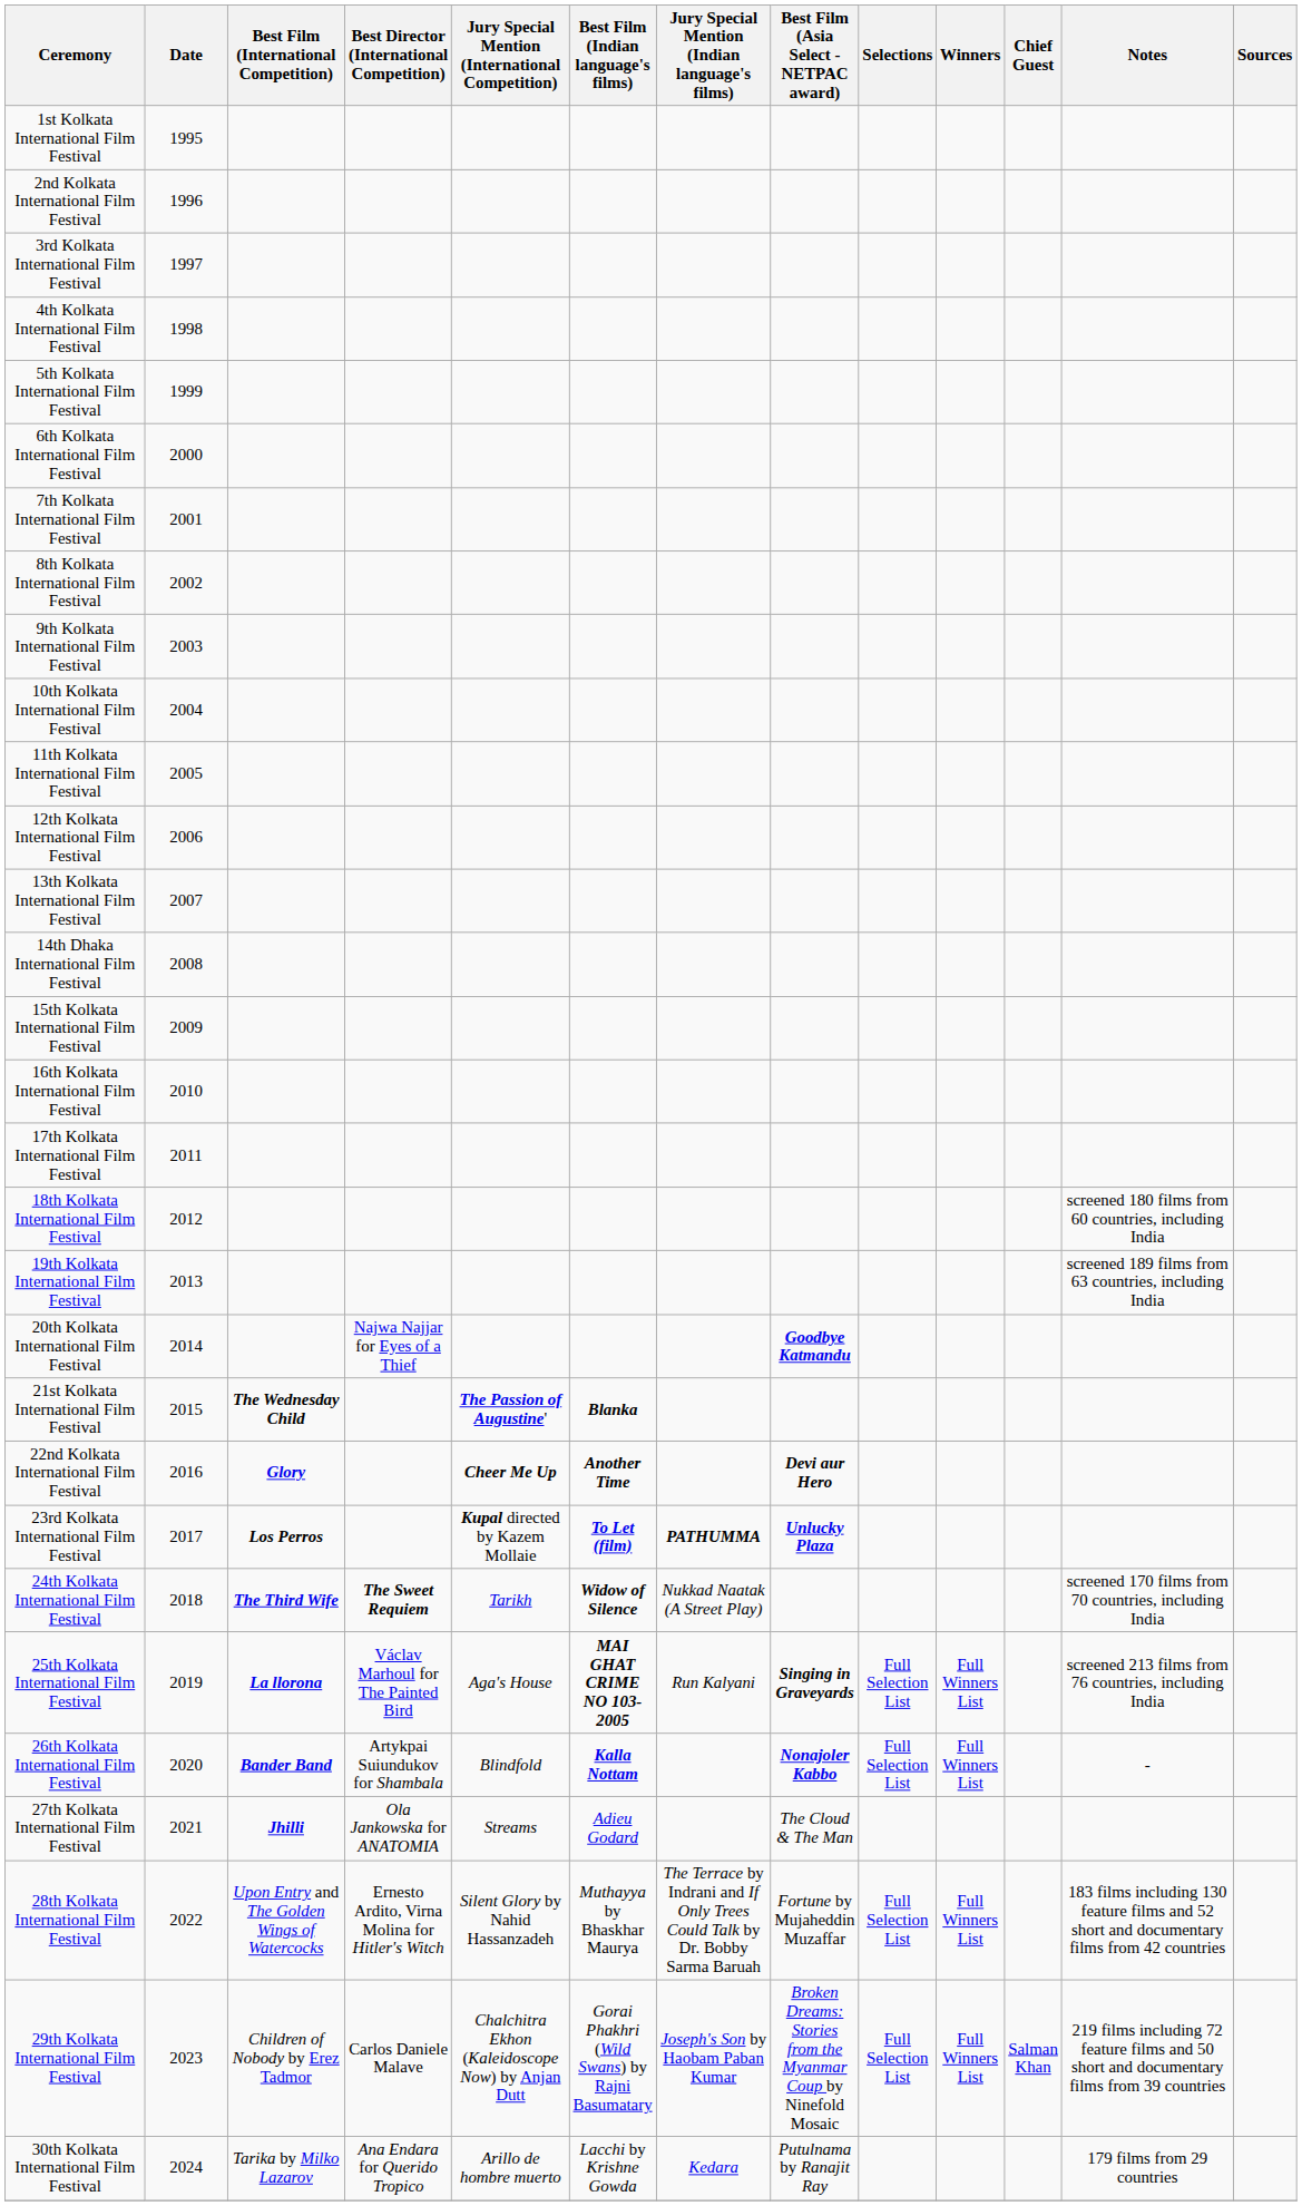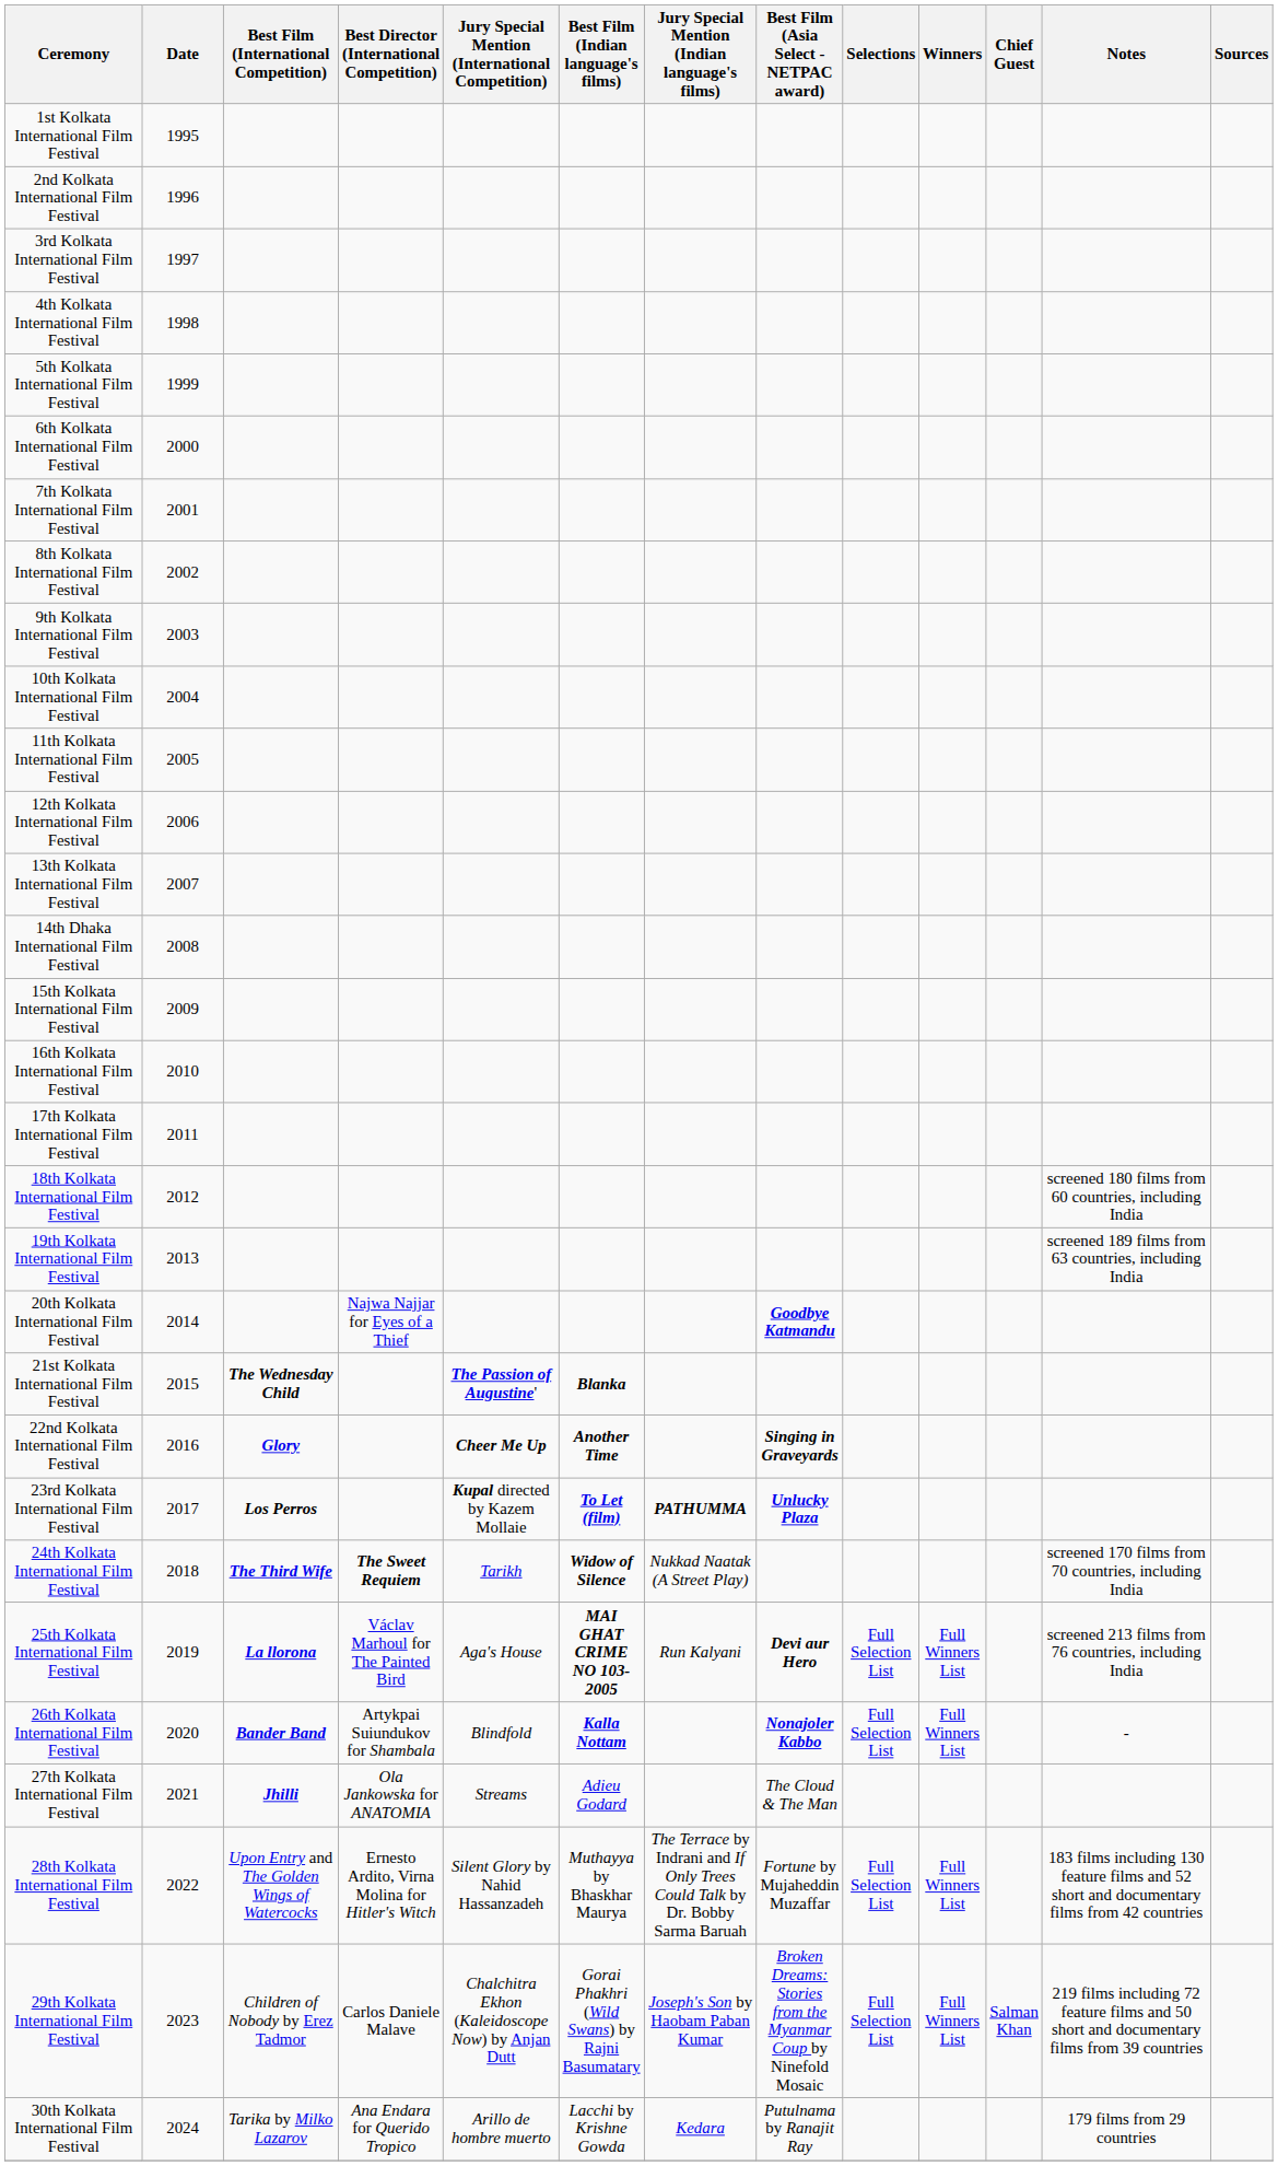 <table class="sortable wikitable"  style="text-align: center">
 <tr>
 <th width= "15%">Ceremony</th>
 <th width= "10%">Date</th>
 <th width= "10%">Best Film (International Competition)</th>
 <th>Best Director  (International Competition)</th>
 <th width="10%">Jury Special Mention (International Competition)</th>
 <th>Best Film (Indian language's films)</th>
 <th width="10%">Jury Special Mention (Indian language's films)</th>
 <th>Best Film (Asia Select - NETPAC award)</th>
 <th>Selections</th>
 <th>Winners</th>
 <th>Chief Guest</th>
 <th width="20%">Notes</th>
 <th width= "5%">Sources</th>
 </tr>
 <tr>
 <td>1st Kolkata International Film Festival</td>
 <td>1995</td>
 <td></td>
 <td></td>
 <td></td>
 <td></td>
 <td></td>
 <td></td>
 <td></td>
 <td></td>
 <td></td>
 <td></td>
 <td></td>
 </tr>
 <tr>
 <td>2nd Kolkata International Film Festival</td>
 <td>1996</td>
 <td></td>
 <td></td>
 <td></td>
 <td></td>
 <td></td>
 <td></td>
 <td></td>
 <td></td>
 <td></td>
 <td></td>
 <td></td>
 </tr>
 <tr>
 <td>3rd Kolkata International Film Festival</td>
 <td>1997</td>
 <td></td>
 <td></td>
 <td></td>
 <td></td>
 <td></td>
 <td></td>
 <td></td>
 <td></td>
 <td></td>
 <td></td>
 <td></td>
 </tr>
 <tr>
 <td>4th Kolkata International Film Festival</td>
 <td>1998</td>
 <td></td>
 <td></td>
 <td></td>
 <td></td>
 <td></td>
 <td></td>
 <td></td>
 <td></td>
 <td></td>
 <td></td>
 <td></td>
 </tr>
 <tr>
 <td>5th Kolkata International Film Festival</td>
 <td>1999</td>
 <td></td>
 <td></td>
 <td></td>
 <td></td>
 <td></td>
 <td></td>
 <td></td>
 <td></td>
 <td></td>
 <td></td>
 <td></td>
 </tr>
 <tr>
 <td>6th Kolkata International Film Festival</td>
 <td>2000</td>
 <td></td>
 <td></td>
 <td></td>
 <td></td>
 <td></td>
 <td></td>
 <td></td>
 <td></td>
 <td></td>
 <td></td>
 <td></td>
 </tr>
 <tr>
 <td>7th Kolkata International Film Festival</td>
 <td>2001</td>
 <td></td>
 <td></td>
 <td></td>
 <td></td>
 <td></td>
 <td></td>
 <td></td>
 <td></td>
 <td></td>
 <td></td>
 <td></td>
 </tr>
 <tr>
 <td>8th Kolkata International Film Festival</td>
 <td>2002</td>
 <td></td>
 <td></td>
 <td></td>
 <td></td>
 <td></td>
 <td></td>
 <td></td>
 <td></td>
 <td></td>
 <td></td>
 <td></td>
 </tr>
 <tr>
 <td>9th Kolkata International Film Festival</td>
 <td>2003</td>
 <td></td>
 <td></td>
 <td></td>
 <td></td>
 <td></td>
 <td></td>
 <td></td>
 <td></td>
 <td></td>
 <td></td>
 <td></td>
 </tr>
 <tr>
 <td>10th Kolkata International Film Festival</td>
 <td>2004</td>
 <td></td>
 <td></td>
 <td></td>
 <td></td>
 <td></td>
 <td></td>
 <td></td>
 <td></td>
 <td></td>
 <td></td>
 <td></td>
 </tr>
 <tr>
 <td>11th Kolkata International Film Festival</td>
 <td>2005</td>
 <td></td>
 <td></td>
 <td></td>
 <td></td>
 <td></td>
 <td></td>
 <td></td>
 <td></td>
 <td></td>
 <td></td>
 <td></td>
 </tr>
 <tr>
 <td>12th Kolkata International Film Festival</td>
 <td>2006</td>
 <td></td>
 <td></td>
 <td></td>
 <td></td>
 <td></td>
 <td></td>
 <td></td>
 <td></td>
 <td></td>
 <td></td>
 <td></td>
 </tr>
 <tr>
 <td>13th Kolkata International Film Festival</td>
 <td>2007</td>
 <td></td>
 <td></td>
 <td></td>
 <td></td>
 <td></td>
 <td></td>
 <td></td>
 <td></td>
 <td></td>
 <td></td>
 <td></td>
 </tr>
 <tr>
 <td>14th Dhaka International Film Festival</td>
 <td>2008</td>
 <td></td>
 <td></td>
 <td></td>
 <td></td>
 <td></td>
 <td></td>
 <td></td>
 <td></td>
 <td></td>
 <td></td>
 <td></td>
 </tr>
 <tr>
 <td>15th Kolkata International Film Festival</td>
 <td>2009</td>
 <td></td>
 <td></td>
 <td></td>
 <td></td>
 <td></td>
 <td></td>
 <td></td>
 <td></td>
 <td></td>
 <td></td>
 <td></td>
 </tr>
 <tr>
 <td>16th Kolkata International Film Festival</td>
 <td>2010</td>
 <td></td>
 <td></td>
 <td></td>
 <td></td>
 <td></td>
 <td></td>
 <td></td>
 <td></td>
 <td></td>
 <td></td>
 <td></td>
 </tr>
 <tr>
 <td>17th Kolkata International Film Festival</td>
 <td>2011</td>
 <td></td>
 <td></td>
 <td></td>
 <td></td>
 <td></td>
 <td></td>
 <td></td>
 <td></td>
 <td></td>
 <td></td>
 <td></td>
 </tr>
 <tr>
 <td><a href='#'>18th Kolkata International Film Festival</a></td>
 <td>2012</td>
 <td></td>
 <td></td>
 <td></td>
 <td></td>
 <td></td>
 <td></td>
 <td></td>
 <td></td>
 <td></td>
 <td>screened 180 films from 60 countries, including India</td>
 <td></td>
 </tr>
 <tr>
 <td><a href='#'>19th Kolkata International Film Festival </a></td>
 <td>2013</td>
 <td></td>
 <td></td>
 <td></td>
 <td></td>
 <td></td>
 <td></td>
 <td></td>
 <td></td>
 <td></td>
 <td>screened 189 films from 63 countries, including India</td>
 <td></td>
 </tr>
 <tr>
 <td>20th Kolkata International Film Festival</td>
 <td>2014</td>
 <td></td>
 <td><a href='#'>Najwa Najjar</a> for <a href='#'>Eyes of a Thief</a></td>
 <td></td>
 <td></td>
 <td></td>
 <td><strong><em><a href='#'>Goodbye Katmandu</a></em></strong></td>
 <td></td>
 <td></td>
 <td></td>
 <td></td>
 <td></td>
 </tr>
 <tr>
 <td>21st Kolkata International Film Festival</td>
 <td>2015</td>
 <td><strong><em>The Wednesday Child</em></strong></td>
 <td></td>
 <td><strong><em><a href='#'>The Passion of Augustine</a></em></strong>'</td>
 <td><strong><em>Blanka</em></strong></td>
 <td></td>
 <td></td>
 <td></td>
 <td></td>
 <td></td>
 <td></td>
 <td></td>
 </tr>
 <tr>
 <td>22nd Kolkata International Film Festival</td>
 <td>2016</td>
 <td><strong><em><a href='#'>Glory</a></em></strong></td>
 <td></td>
 <td><strong><em>Cheer Me Up</em></strong></td>
 <td><strong><em>Another Time</em></strong></td>
 <td></td>
-<td><strong><em>Devi aur Hero</em></strong></td>
+<td><strong><em>Singing in Graveyards</em></strong></td>
 <td></td>
 <td></td>
 <td></td>
 <td></td>
 <td></td>
 </tr>
 <tr>
 <td>23rd Kolkata International Film Festival</td>
 <td>2017</td>
 <td><strong><em>Los Perros</em></strong></td>
 <td></td>
 <td><strong><em>Kupal</em></strong> directed by Kazem Mollaie</td>
 <td><strong><em><a href='#'>To Let (film)</a>  </em></strong></td>
 <td><strong><em>PATHUMMA</em></strong></td>
 <td><strong><em><a href='#'>Unlucky Plaza</a></em></strong></td>
 <td></td>
 <td></td>
 <td></td>
 <td></td>
 <td></td>
 </tr>
 <tr>
 <td><a href='#'>24th Kolkata International Film Festival</a></td>
 <td>2018</td>
 <td><strong><em><a href='#'>The Third Wife</a></em></strong> <br></td>
 <td><strong><em>The Sweet Requiem</em></strong></td>
 <td><em><a href='#'>Tarikh</a></em></td>
 <td><strong><em>Widow of Silence</em></strong></td>
 <td><em>Nukkad Naatak (A Street Play)</em></td>
 <td></td>
 <td></td>
 <td></td>
 <td></td>
 <td>screened 170 films from 70 countries, including India</td>
 <td></td>
 </tr>
 <tr>
 <td><a href='#'>25th Kolkata International Film Festival</a></td>
 <td>2019</td>
 <td><a href='#'><strong><em>La llorona</em></strong></a></td>
 <td><a href='#'>Václav Marhoul</a> for <a href='#'>The Painted Bird</a></td>
 <td><em>Aga's House</em></td>
 <td><strong><em>MAI GHAT CRIME NO 103- 2005</em></strong></td>
 <td><em>Run Kalyani</em></td>
-<td><strong><em>Singing in Graveyards</em></strong></td>
+<td><strong><em>Devi aur Hero</em></strong></td>
 <td><a href='#'>Full Selection List</a></td>
 <td><a href='#'>Full Winners List</a></td>
 <td></td>
 <td>screened 213 films from 76 countries, including India</td>
 <td></td>
 </tr>
 <tr>
 <td><a href='#'>26th Kolkata International Film Festival</a></td>
 <td>2020</td>
 <td><strong><a href='#'><em>Bander Band</em></a></strong></td>
 <td>Artykpai Suiundukov for <em>Shambala</em></td>
 <td><em>Blindfold</em></td>
 <td><strong><em><a href='#'>Kalla Nottam</a></em></strong></td>
 <td></td>
 <td><strong><em><a href='#'>Nonajoler Kabbo</a></em></strong></td>
 <td><a href='#'>Full Selection List</a></td>
 <td><a href='#'>Full Winners List</a></td>
 <td></td>
 <td>-</td>
 <td></td>
 </tr>
 <tr>
 <td>27th Kolkata International Film Festival</td>
 <td>2021</td>
 <td><strong><em><a href='#'>Jhilli</a></em></strong></td>
 <td><em>Ola Jankowska</em> for <em>ANATOMIA</em></td>
 <td><em>Streams</em></td>
 <td><em><a href='#'>Adieu Godard</a></em></td>
 <td></td>
 <td><em>The Cloud & The Man</em></td>
 <td></td>
 <td></td>
 <td></td>
 <td></td>
 <td></td>
 </tr>
 <tr>
 <td><a href='#'>28th Kolkata International Film Festival</a></td>
 <td>2022</td>
 <td><em><a href='#'>Upon Entry</a></em> and <em><a href='#'>The Golden Wings of Watercocks</a></em></td>
 <td>Ernesto Ardito, Virna Molina  for <em>Hitler's Witch</em></td>
 <td><em>Silent Glory</em> by Nahid Hassanzadeh</td>
 <td><em>Muthayya</em> by Bhaskhar Maurya</td>
 <td><em>The Terrace</em> by Indrani and <em>If Only Trees Could Talk </em> by Dr. Bobby Sarma Baruah</td>
 <td><em>Fortune</em> by Mujaheddin Muzaffar</td>
 <td><a href='#'>Full Selection List</a></td>
 <td><a href='#'>Full Winners List</a></td>
 <td></td>
 <td>183 films including 130 feature films and 52 short and documentary films from 42 countries</td>
 <td></td>
 </tr>
 <tr>
 <td><a href='#'>29th Kolkata International Film Festival</a></td>
 <td>2023</td>
 <td><em>Children of Nobody</em> by <a href='#'>Erez Tadmor</a></td>
 <td>Carlos Daniele Malave</td>
 <td><em>Chalchitra Ekhon</em> (<em>Kaleidoscope Now</em>) by <a href='#'>Anjan Dutt</a></td>
 <td><em>Gorai Phakhri</em> (<em><a href='#'>Wild Swans</a></em>) by <a href='#'>Rajni Basumatary</a></td>
 <td><em><a href='#'>Joseph's Son</a></em> by <a href='#'>Haobam Paban Kumar</a></td>
 <td><em><a href='#'>Broken Dreams: Stories from the Myanmar Coup </a></em> by Ninefold Mosaic</td>
 <td><a href='#'>Full Selection List</a></td>
 <td><a href='#'>Full Winners List</a></td>
 <td><a href='#'>Salman Khan</a></td>
 <td>219 films including 72 feature films and 50 short and documentary films from 39 countries</td>
 <td></td>
 </tr>
 <tr>
 <td>30th Kolkata International Film Festival</td>
 <td>2024</td>
 <td><em>Tarika</em> by <em><a href='#'>Milko Lazarov</a></em></td>
 <td><em>Ana Endara</em> for <em>Querido Tropico</em></td>
 <td><em>Arillo de hombre muerto</em></td>
 <td><em>Lacchi</em> by <em>Krishne Gowda</em></td>
 <td><em><a href='#'>Kedara</a></em></td>
 <td><em>Putulnama</em> by<em> Ranajit Ray</em></td>
 <td></td>
 <td></td>
 <td></td>
 <td>179 films from 29 countries</td>
 <td></td>
 </tr>
 <tr>
 </tr>
 </table>
